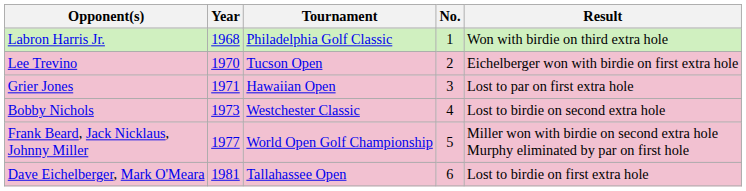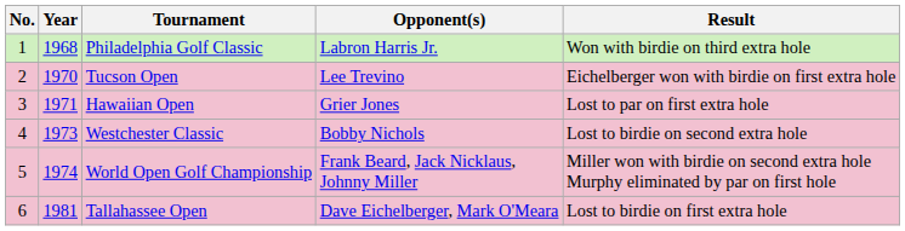 <table class="wikitable" style="font-size:95%;">
 <tr>
-<th>Opponent(s)</th>
+<th>No.</th>
 <th>Year</th>
 <th>Tournament</th>
-<th>No.</th>
+<th>Opponent(s)</th>
 <th>Result</th>
 </tr>
 <tr style="background:#D0F0C0;">
-<td> <a href='#'>Labron Harris Jr.</a></td>
+<td align=center>1</td>
 <td><a href='#'>1968</a></td>
 <td><a href='#'>Philadelphia Golf Classic</a></td>
-<td align=center>1</td>
+<td> <a href='#'>Labron Harris Jr.</a></td>
 <td>Won with birdie on third extra hole</td>
 </tr>
 <tr style="background:#F2C1D1;">
-<td> <a href='#'>Lee Trevino</a></td>
+<td align=center>2</td>
 <td><a href='#'>1970</a></td>
 <td><a href='#'>Tucson Open</a></td>
-<td align=center>2</td>
+<td> <a href='#'>Lee Trevino</a></td>
 <td>Eichelberger won with birdie on first extra hole</td>
 </tr>
 <tr style="background:#F2C1D1;">
-<td> <a href='#'>Grier Jones</a></td>
+<td align=center>3</td>
 <td><a href='#'>1971</a></td>
 <td><a href='#'>Hawaiian Open</a></td>
-<td align=center>3</td>
+<td> <a href='#'>Grier Jones</a></td>
 <td>Lost to par on first extra hole</td>
 </tr>
 <tr style="background:#F2C1D1;">
-<td> <a href='#'>Bobby Nichols</a></td>
+<td align=center>4</td>
 <td><a href='#'>1973</a></td>
 <td><a href='#'>Westchester Classic</a></td>
-<td align=center>4</td>
+<td> <a href='#'>Bobby Nichols</a></td>
 <td>Lost to birdie on second extra hole</td>
 </tr>
 <tr style="background:#F2C1D1;">
+<td align=center>5</td>
+<td><a href='#'>1974</a></td>
+<td><a href='#'>World Open Golf Championship</a></td>
 <td> <a href='#'>Frank Beard</a>,  <a href='#'>Jack Nicklaus</a>,<br> <a href='#'>Johnny Miller</a></td>
-<td><a href='#'>1977</a></td>
-<td><a href='#'>World Open Golf Championship</a></td>
-<td align=center>5</td>
 <td>Miller won with birdie on second extra hole<br>Murphy eliminated by par on first hole</td>
 </tr>
 <tr style="background:#F2C1D1;">
-<td> <a href='#'>Dave Eichelberger</a>,  <a href='#'>Mark O'Meara</a></td>
+<td align=center>6</td>
 <td><a href='#'>1981</a></td>
 <td><a href='#'>Tallahassee Open</a></td>
-<td align=center>6</td>
+<td> <a href='#'>Dave Eichelberger</a>,  <a href='#'>Mark O'Meara</a></td>
 <td>Lost to birdie on first extra hole</td>
 </tr>
 </table>
